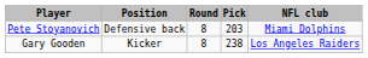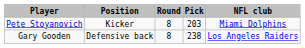 <table class="wikitable" style="text-align:center;">
 <tr style="background:#C0C0C0;">
 <td><strong>Player</strong></td>
 <td><strong>Position</strong></td>
 <td><strong>Round</strong></td>
 <td><strong>Pick</strong></td>
 <td><strong>NFL club</strong></td>
 </tr>
 <tr style="text-align:center;" bgcolor="">
 <td><a href='#'>Pete Stoyanovich</a></td>
-<td>Defensive back</td>
+<td>Kicker</td>
 <td>8</td>
 <td>203</td>
 <td><a href='#'>Miami Dolphins</a></td>
 </tr>
 <tr style="text-align:center;" bgcolor="">
 <td>Gary Gooden</td>
-<td>Kicker</td>
+<td>Defensive back</td>
 <td>8</td>
 <td>238</td>
 <td><a href='#'>Los Angeles Raiders</a></td>
 </tr>
 </table>
